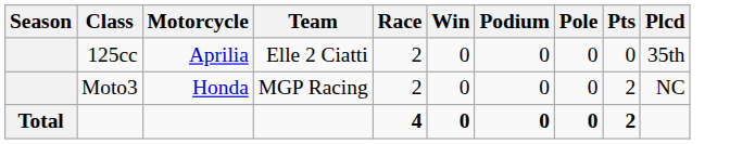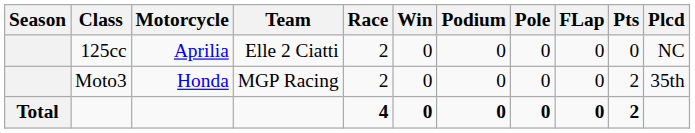 <table class="wikitable" style=text-align:right>
 <tr>
 <th>Season</th>
 <th>Class</th>
 <th>Motorcycle</th>
 <th>Team</th>
 <th>Race</th>
 <th>Win</th>
 <th>Podium</th>
 <th>Pole</th>
+<th>FLap</th>
 <th>Pts</th>
 <th>Plcd</th>
 </tr>
 <tr>
 <th></th>
 <td>125cc</td>
 <td><a href='#'>Aprilia</a></td>
 <td>Elle 2 Ciatti</td>
 <td>2</td>
 <td>0</td>
 <td>0</td>
 <td>0</td>
 <td>0</td>
-<td>35th</td>
+<td>0</td>
+<td>NC</td>
 </tr>
 <tr>
 <th></th>
 <td>Moto3</td>
 <td><a href='#'>Honda</a></td>
 <td>MGP Racing</td>
 <td>2</td>
 <td>0</td>
 <td>0</td>
 <td>0</td>
+<td>0</td>
 <td>2</td>
-<td>NC</td>
+<td>35th</td>
 </tr>
 <tr>
 <th>Total</th>
 <td></td>
 <td></td>
 <td></td>
 <td><strong>4</strong></td>
 <td><strong>0</strong></td>
 <td><strong>0</strong></td>
 <td><strong>0</strong></td>
+<td><strong>0</strong></td>
 <td><strong>2</strong></td>
 <td></td>
 </tr>
 </table>
